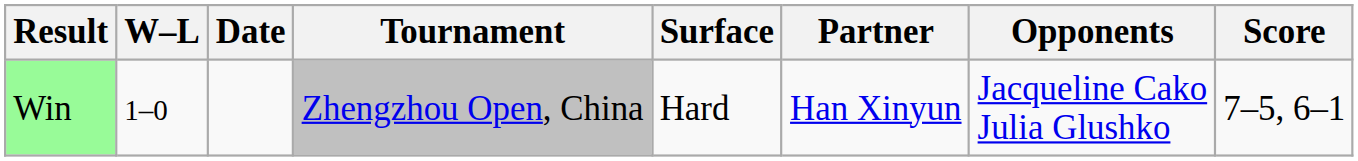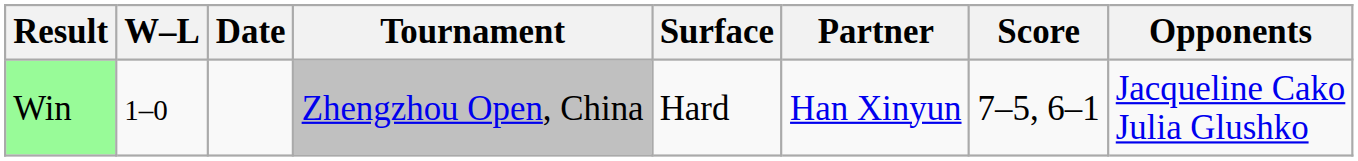 <table class="sortable wikitable">
 <tr>
 <th>Result</th>
 <th class="unsortable">W–L</th>
 <th>Date</th>
 <th>Tournament</th>
 <th>Surface</th>
 <th>Partner</th>
+<th class="unsortable">Score</th>
 <th>Opponents</th>
-<th class="unsortable">Score</th>
 </tr>
 <tr>
 <td style="background:#98fb98;">Win</td>
 <td><small>1–0</small></td>
 <td><a href='#'></a></td>
 <td style="background:silver;"><a href='#'>Zhengzhou Open</a>, China</td>
 <td>Hard</td>
 <td> <a href='#'>Han Xinyun</a></td>
+<td>7–5, 6–1</td>
 <td> <a href='#'>Jacqueline Cako</a> <br>  <a href='#'>Julia Glushko</a></td>
-<td>7–5, 6–1</td>
 </tr>
 </table>
